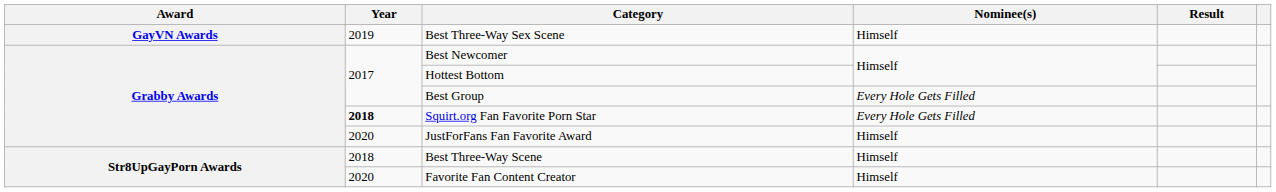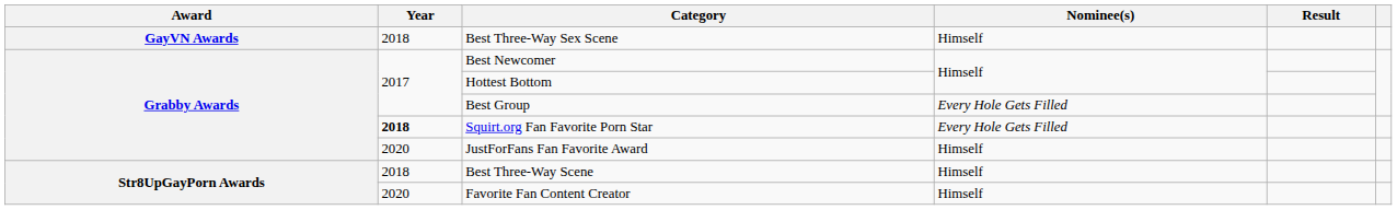 <table class="wikitable sortable plainrowheaders" width=100%>
 <tr>
 <th scope="col">Award</th>
 <th scope="col">Year</th>
 <th scope="col">Category</th>
 <th scope="col">Nominee(s)</th>
 <th scope="col">Result</th>
 <th scope="col" class="unsortable"></th>
 </tr>
 <tr>
 <th scope="row"><a href='#'>GayVN Awards</a></th>
-<td>2019</td>
+<td>2018</td>
 <td>Best Three-Way Sex Scene</td>
 <td>Himself</td>
 <td></td>
 <td></td>
 </tr>
 <tr>
 <th scope="row" rowspan="5"><a href='#'>Grabby Awards</a></th>
 <td rowspan="3">2017</td>
 <td>Best Newcomer</td>
 <td rowspan="2">Himself</td>
 <td></td>
 <td rowspan="3"></td>
 </tr>
 <tr>
 <td>Hottest Bottom</td>
 <td></td>
 </tr>
 <tr>
 <td>Best Group</td>
 <td><em>Every Hole Gets Filled</em></td>
 <td></td>
 </tr>
 <tr>
 <td><strong>2018</strong></td>
 <td><a href='#'>Squirt.org</a> Fan Favorite Porn Star</td>
 <td><em>Every Hole Gets Filled</em></td>
 <td></td>
 <td></td>
 </tr>
 <tr>
 <td>2020</td>
 <td>JustForFans Fan Favorite Award</td>
 <td>Himself</td>
 <td></td>
 <td></td>
 </tr>
 <tr>
 <th scope="row" rowspan="2">Str8UpGayPorn Awards</th>
 <td>2018</td>
 <td>Best Three-Way Scene</td>
 <td>Himself</td>
 <td></td>
 <td></td>
 </tr>
 <tr>
 <td>2020</td>
 <td>Favorite Fan Content Creator</td>
 <td>Himself</td>
 <td></td>
 <td></td>
 </tr>
 </table>
